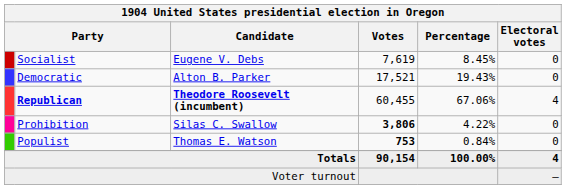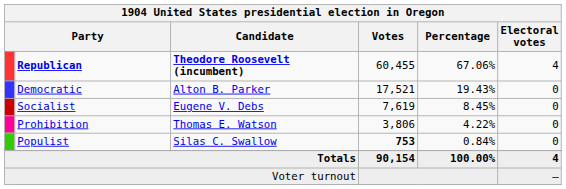 <table class="wikitable" style="font-size: 95%;">
 <tr>
 <th colspan="6">1904 United States presidential election in Oregon</th>
 </tr>
 <tr>
 <th colspan="2" style="width: 15em">Party</th>
 <th style="width: 17em">Candidate</th>
 <th style="width: 5em">Votes</th>
 <th style="width: 7em">Percentage</th>
 <th style="width: 5em">Electoral votes</th>
 </tr>
 <tr>
-<th style="background-color:#c00; width: 3px"></th>
-<td style="width: 130px"><a href='#'>Socialist</a></td>
-<td><a href='#'>Eugene V. Debs</a></td>
-<td align="right">7,619</td>
-<td align="right">8.45%</td>
-<td align="right">0</td>
+<th style="background-color:#FF3333; width: 3px"></th>
+<td style="width: 130px"><strong><a href='#'>Republican</a></strong></td>
+<td><strong><a href='#'>Theodore Roosevelt</a> (incumbent)</strong></td>
+<td align="right">60,455</td>
+<td align="right">67.06%</td>
+<td align="right">4</td>
 </tr>
 <tr>
 <th style="background-color:#3333FF; width: 3px"></th>
 <td style="width: 130px"><a href='#'>Democratic</a></td>
 <td><a href='#'>Alton B. Parker</a></td>
 <td align="right">17,521</td>
 <td align="right">19.43%</td>
 <td align="right">0</td>
 </tr>
 <tr>
-<th style="background-color:#FF3333; width: 3px"></th>
-<td style="width: 130px"><strong><a href='#'>Republican</a></strong></td>
-<td><strong><a href='#'>Theodore Roosevelt</a> (incumbent)</strong></td>
-<td align="right">60,455</td>
-<td align="right">67.06%</td>
-<td align="right">4</td>
+<th style="background-color:#c00; width: 3px"></th>
+<td style="width: 130px"><a href='#'>Socialist</a></td>
+<td><a href='#'>Eugene V. Debs</a></td>
+<td align="right">7,619</td>
+<td align="right">8.45%</td>
+<td align="right">0</td>
 </tr>
 <tr>
 <th style="background-color:#f09; width: 3px"></th>
 <td style="width: 130px"><a href='#'>Prohibition</a></td>
-<td><a href='#'>Silas C. Swallow</a></td>
-<td align="right"><strong>3,806</strong></td>
+<td><a href='#'>Thomas E. Watson</a></td>
+<td align="right">3,806</td>
 <td align="right">4.22%</td>
 <td align="right">0</td>
 </tr>
 <tr>
 <th style="background-color:#3c0; width: 3px"></th>
 <td style="width: 130px"><a href='#'>Populist</a></td>
-<td><a href='#'>Thomas E. Watson</a></td>
+<td><a href='#'>Silas C. Swallow</a></td>
 <td align="right"><strong>753</strong></td>
 <td align="right">0.84%</td>
 <td align="right">0</td>
 </tr>
 <tr>
 </tr>
 <tr bgcolor="#EEEEEE">
 <td colspan="3" align="right"><strong>Totals</strong></td>
 <td align="right"><strong>90,154</strong></td>
 <td align="right"><strong>100.00%</strong></td>
 <td align="right"><strong>4</strong></td>
 </tr>
 <tr bgcolor="#EEEEEE">
 <td colspan="3" align="right">Voter turnout</td>
 <td colspan="2" align="right"></td>
 <td align="right">—</td>
 </tr>
 </table>
